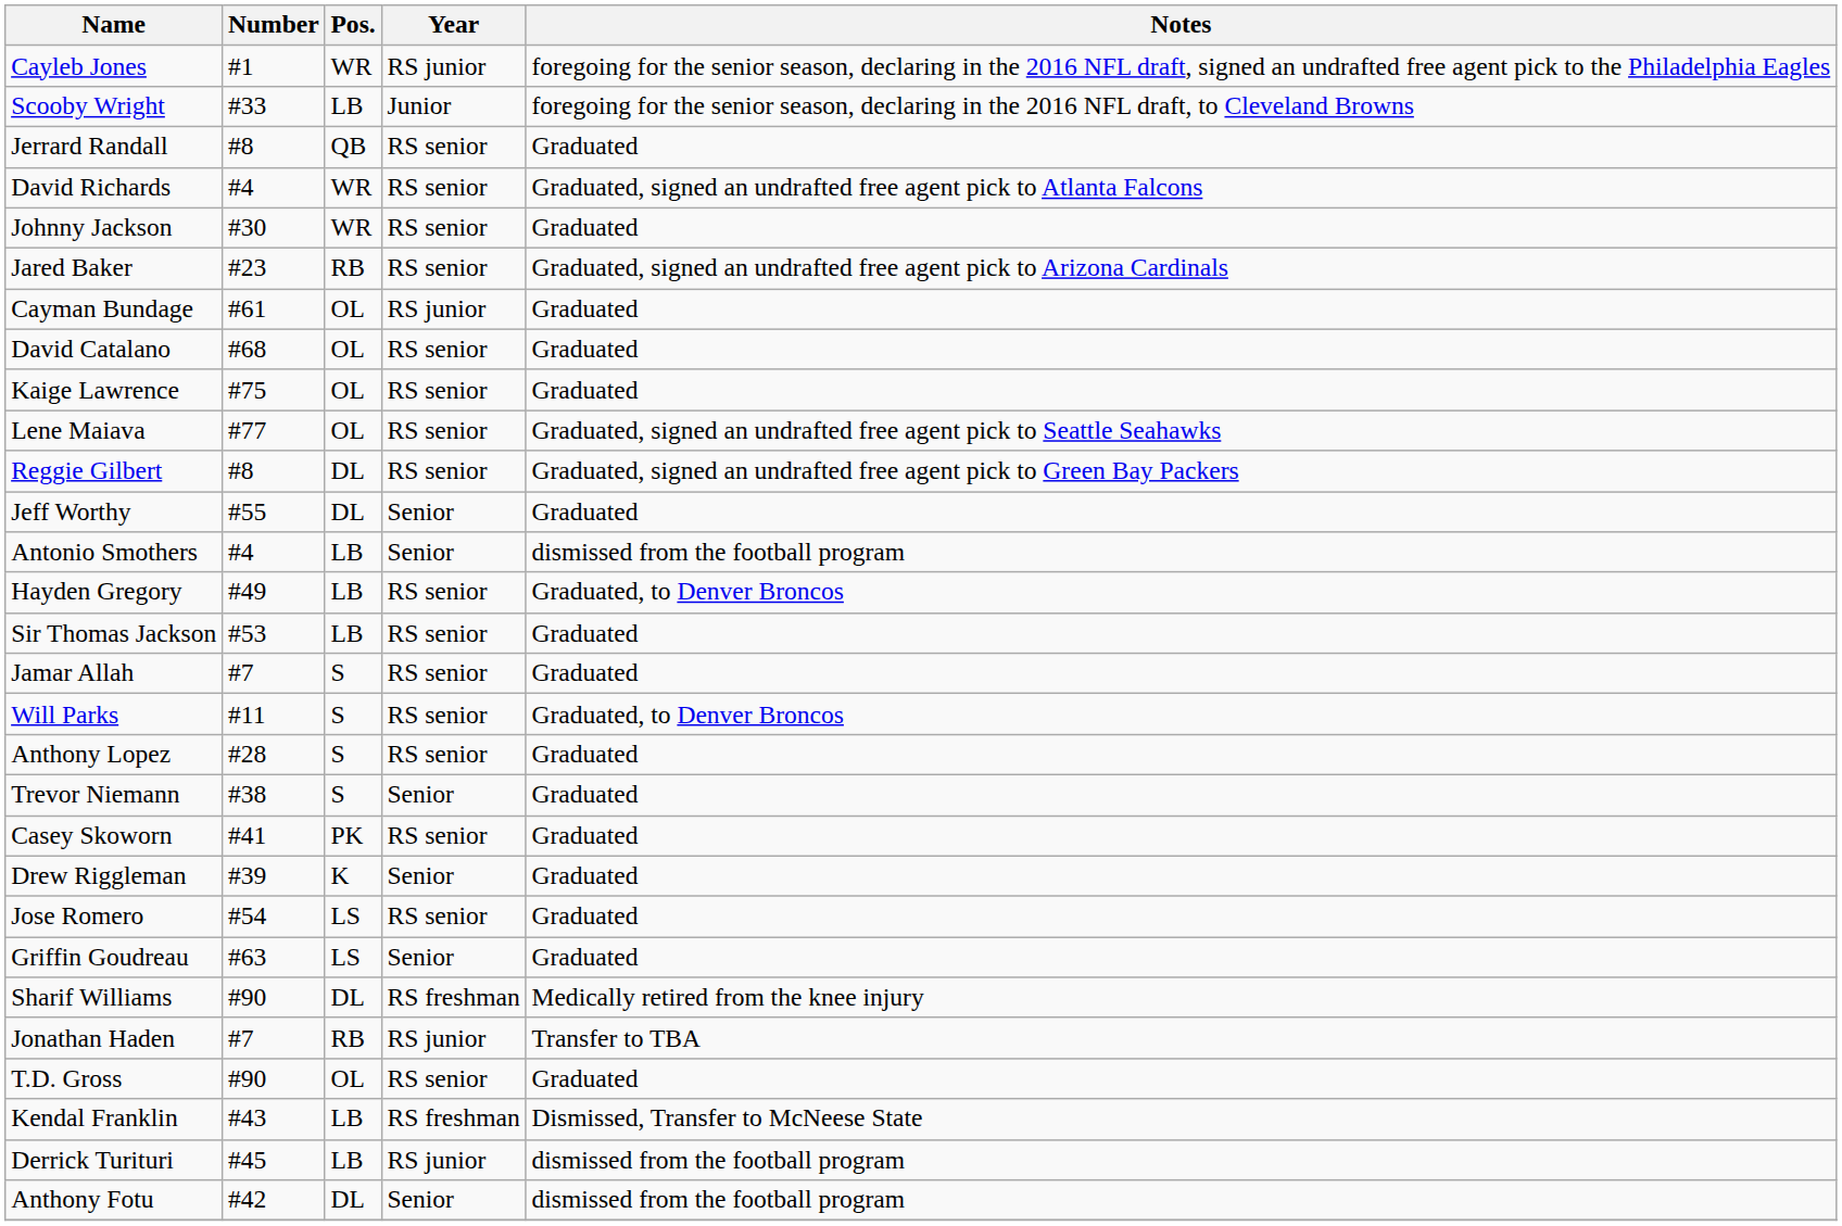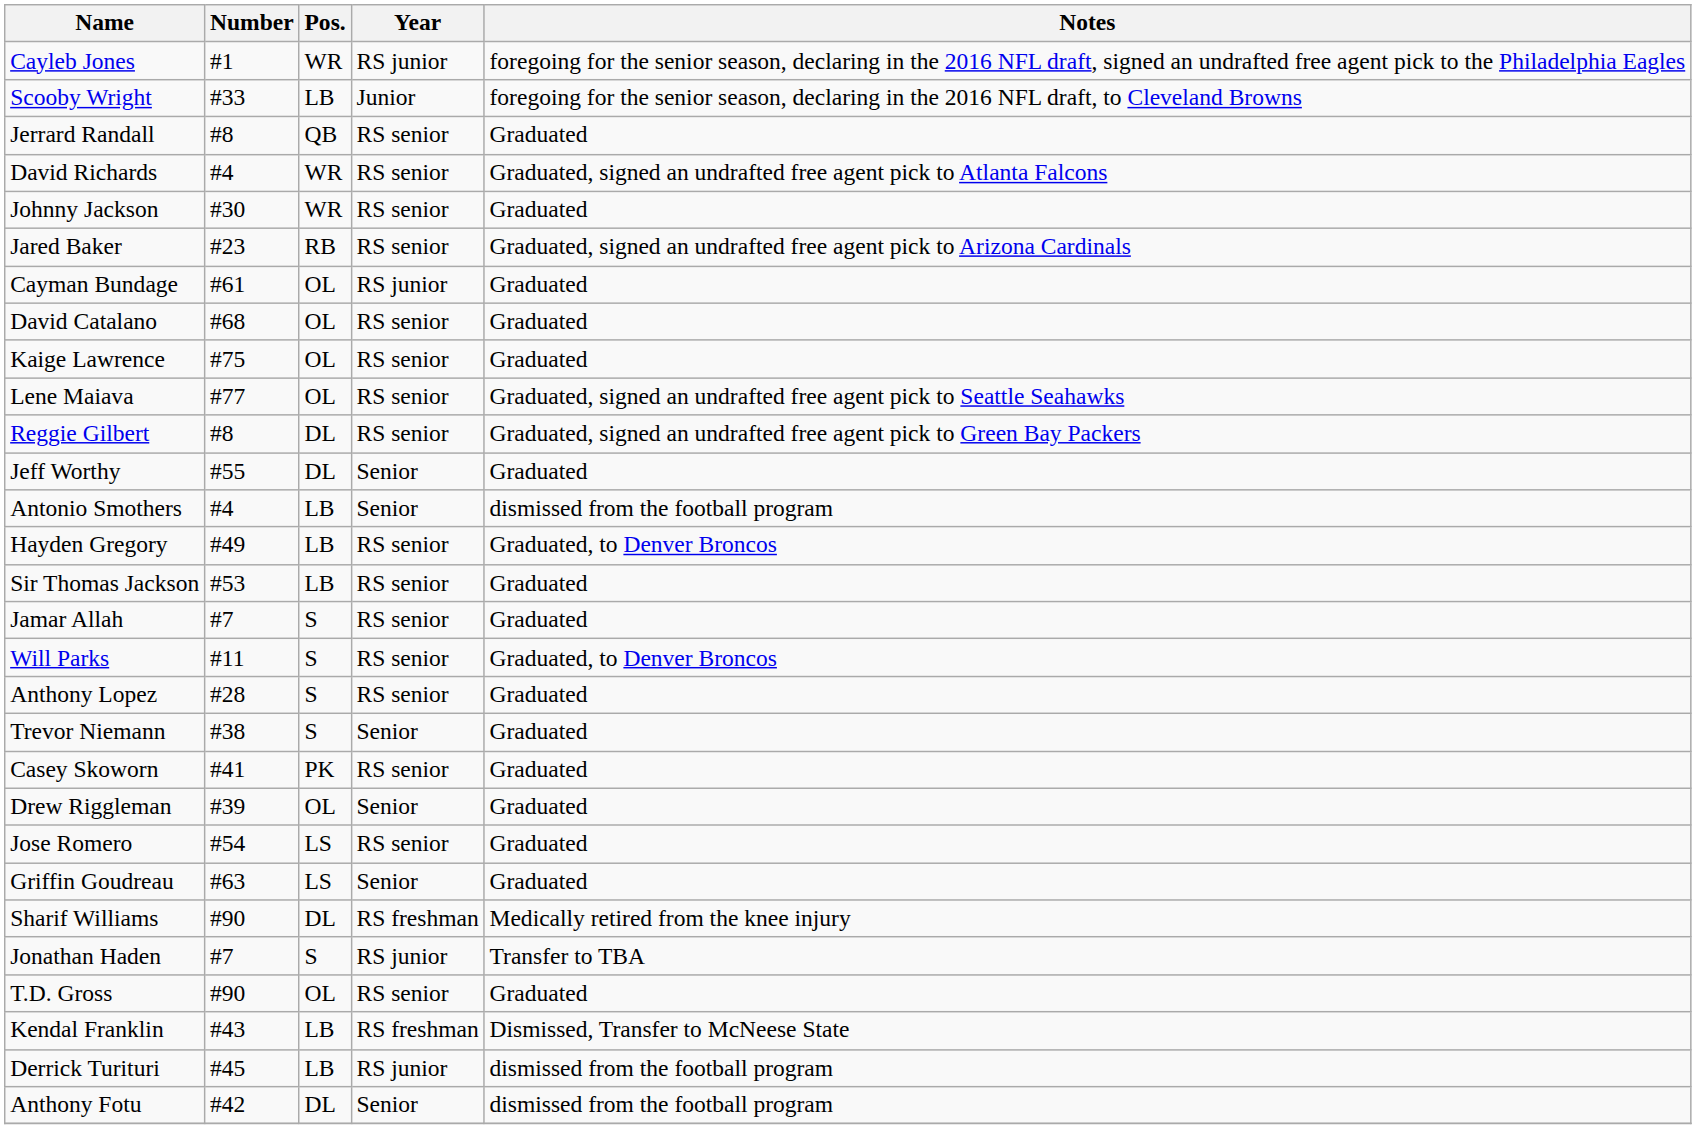 <table class="wikitable sortable">
 <tr>
 <th>Name</th>
 <th>Number</th>
 <th>Pos.</th>
 <th>Year</th>
 <th class="unsortable">Notes</th>
 </tr>
 <tr>
 <td><a href='#'>Cayleb Jones</a></td>
 <td>#1</td>
 <td>WR</td>
 <td>RS junior</td>
 <td>foregoing for the senior season, declaring in the <a href='#'>2016 NFL draft</a>, signed an undrafted free agent pick to the <a href='#'>Philadelphia Eagles</a></td>
 </tr>
 <tr>
 <td><a href='#'>Scooby Wright</a></td>
 <td>#33</td>
 <td>LB</td>
 <td>Junior</td>
 <td>foregoing for the senior season, declaring in the 2016 NFL draft, to <a href='#'>Cleveland Browns</a></td>
 </tr>
 <tr>
 <td>Jerrard Randall</td>
 <td>#8</td>
 <td>QB</td>
 <td>RS senior</td>
 <td>Graduated</td>
 </tr>
 <tr>
 <td>David Richards</td>
 <td>#4</td>
 <td>WR</td>
 <td>RS senior</td>
 <td>Graduated, signed an undrafted free agent pick to <a href='#'>Atlanta Falcons</a></td>
 </tr>
 <tr>
 <td>Johnny Jackson</td>
 <td>#30</td>
 <td>WR</td>
 <td>RS senior</td>
 <td>Graduated</td>
 </tr>
 <tr>
 <td>Jared Baker</td>
 <td>#23</td>
 <td>RB</td>
 <td>RS senior</td>
 <td>Graduated, signed an undrafted free agent pick to <a href='#'>Arizona Cardinals</a></td>
 </tr>
 <tr>
 <td>Cayman Bundage</td>
 <td>#61</td>
 <td>OL</td>
 <td>RS junior</td>
 <td>Graduated</td>
 </tr>
 <tr>
 <td>David Catalano</td>
 <td>#68</td>
 <td>OL</td>
 <td>RS senior</td>
 <td>Graduated</td>
 </tr>
 <tr>
 <td>Kaige Lawrence</td>
 <td>#75</td>
 <td>OL</td>
 <td>RS senior</td>
 <td>Graduated</td>
 </tr>
 <tr>
 <td>Lene Maiava</td>
 <td>#77</td>
 <td>OL</td>
 <td>RS senior</td>
 <td>Graduated, signed an undrafted free agent pick to <a href='#'>Seattle Seahawks</a></td>
 </tr>
 <tr>
 <td><a href='#'>Reggie Gilbert</a></td>
 <td>#8</td>
 <td>DL</td>
 <td>RS senior</td>
 <td>Graduated, signed an undrafted free agent pick to <a href='#'>Green Bay Packers</a></td>
 </tr>
 <tr>
 <td>Jeff Worthy</td>
 <td>#55</td>
 <td>DL</td>
 <td>Senior</td>
 <td>Graduated</td>
 </tr>
 <tr>
 <td>Antonio Smothers</td>
 <td>#4</td>
 <td>LB</td>
 <td>Senior</td>
 <td>dismissed from the football program</td>
 </tr>
 <tr>
 <td>Hayden Gregory</td>
 <td>#49</td>
 <td>LB</td>
 <td>RS senior</td>
 <td>Graduated, to <a href='#'>Denver Broncos</a></td>
 </tr>
 <tr>
 <td>Sir Thomas Jackson</td>
 <td>#53</td>
 <td>LB</td>
 <td>RS senior</td>
 <td>Graduated</td>
 </tr>
 <tr>
 <td>Jamar Allah</td>
 <td>#7</td>
 <td>S</td>
 <td>RS senior</td>
 <td>Graduated</td>
 </tr>
 <tr>
 <td><a href='#'>Will Parks</a></td>
 <td>#11</td>
 <td>S</td>
 <td>RS senior</td>
 <td>Graduated, to <a href='#'>Denver Broncos</a></td>
 </tr>
 <tr>
 <td>Anthony Lopez</td>
 <td>#28</td>
 <td>S</td>
 <td>RS senior</td>
 <td>Graduated</td>
 </tr>
 <tr>
 <td>Trevor Niemann</td>
 <td>#38</td>
 <td>S</td>
 <td>Senior</td>
 <td>Graduated</td>
 </tr>
 <tr>
 <td>Casey Skoworn</td>
 <td>#41</td>
 <td>PK</td>
 <td>RS senior</td>
 <td>Graduated</td>
 </tr>
 <tr>
 <td>Drew Riggleman</td>
 <td>#39</td>
-<td>K</td>
+<td>OL</td>
 <td>Senior</td>
 <td>Graduated</td>
 </tr>
 <tr>
 <td>Jose Romero</td>
 <td>#54</td>
 <td>LS</td>
 <td>RS senior</td>
 <td>Graduated</td>
 </tr>
 <tr>
 <td>Griffin Goudreau</td>
 <td>#63</td>
 <td>LS</td>
 <td>Senior</td>
 <td>Graduated</td>
 </tr>
 <tr>
 <td>Sharif Williams</td>
 <td>#90</td>
 <td>DL</td>
 <td>RS freshman</td>
 <td>Medically retired from the knee injury</td>
 </tr>
 <tr>
 <td>Jonathan Haden</td>
 <td>#7</td>
-<td>RB</td>
+<td>S</td>
 <td>RS junior</td>
 <td>Transfer to TBA</td>
 </tr>
 <tr>
 <td>T.D. Gross</td>
 <td>#90</td>
 <td>OL</td>
 <td>RS senior</td>
 <td>Graduated</td>
 </tr>
 <tr>
 <td>Kendal Franklin</td>
 <td>#43</td>
 <td>LB</td>
 <td>RS freshman</td>
 <td>Dismissed, Transfer to McNeese State</td>
 </tr>
 <tr>
 <td>Derrick Turituri</td>
 <td>#45</td>
 <td>LB</td>
 <td>RS junior</td>
 <td>dismissed from the football program</td>
 </tr>
 <tr>
 <td>Anthony Fotu</td>
 <td>#42</td>
 <td>DL</td>
 <td>Senior</td>
 <td>dismissed from the football program</td>
 </tr>
 <tr>
 </tr>
 </table>
